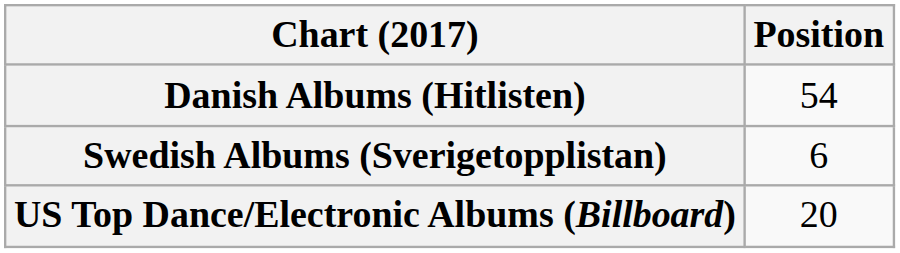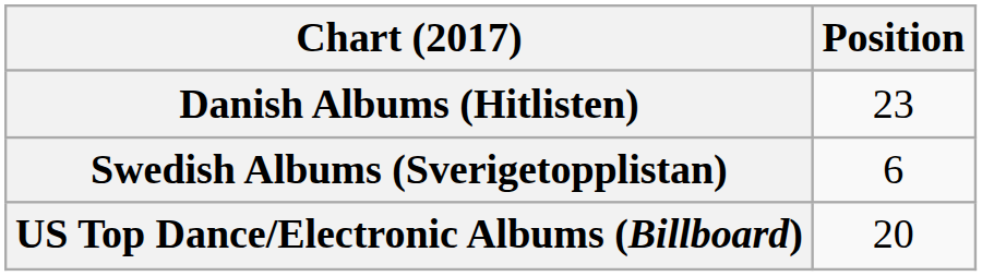 <table class="wikitable plainrowheaders sortable" style="text-align:center">
 <tr>
 <th scope="col">Chart (2017)</th>
 <th scope="col">Position</th>
 </tr>
 <tr>
 <th scope="row">Danish Albums (Hitlisten)</th>
-<td>54</td>
+<td>23</td>
 </tr>
 <tr>
 <th scope="row">Swedish Albums (Sverigetopplistan)</th>
 <td>6</td>
 </tr>
 <tr>
 <th scope="row">US Top Dance/Electronic Albums (<em>Billboard</em>)</th>
 <td>20</td>
 </tr>
 </table>
